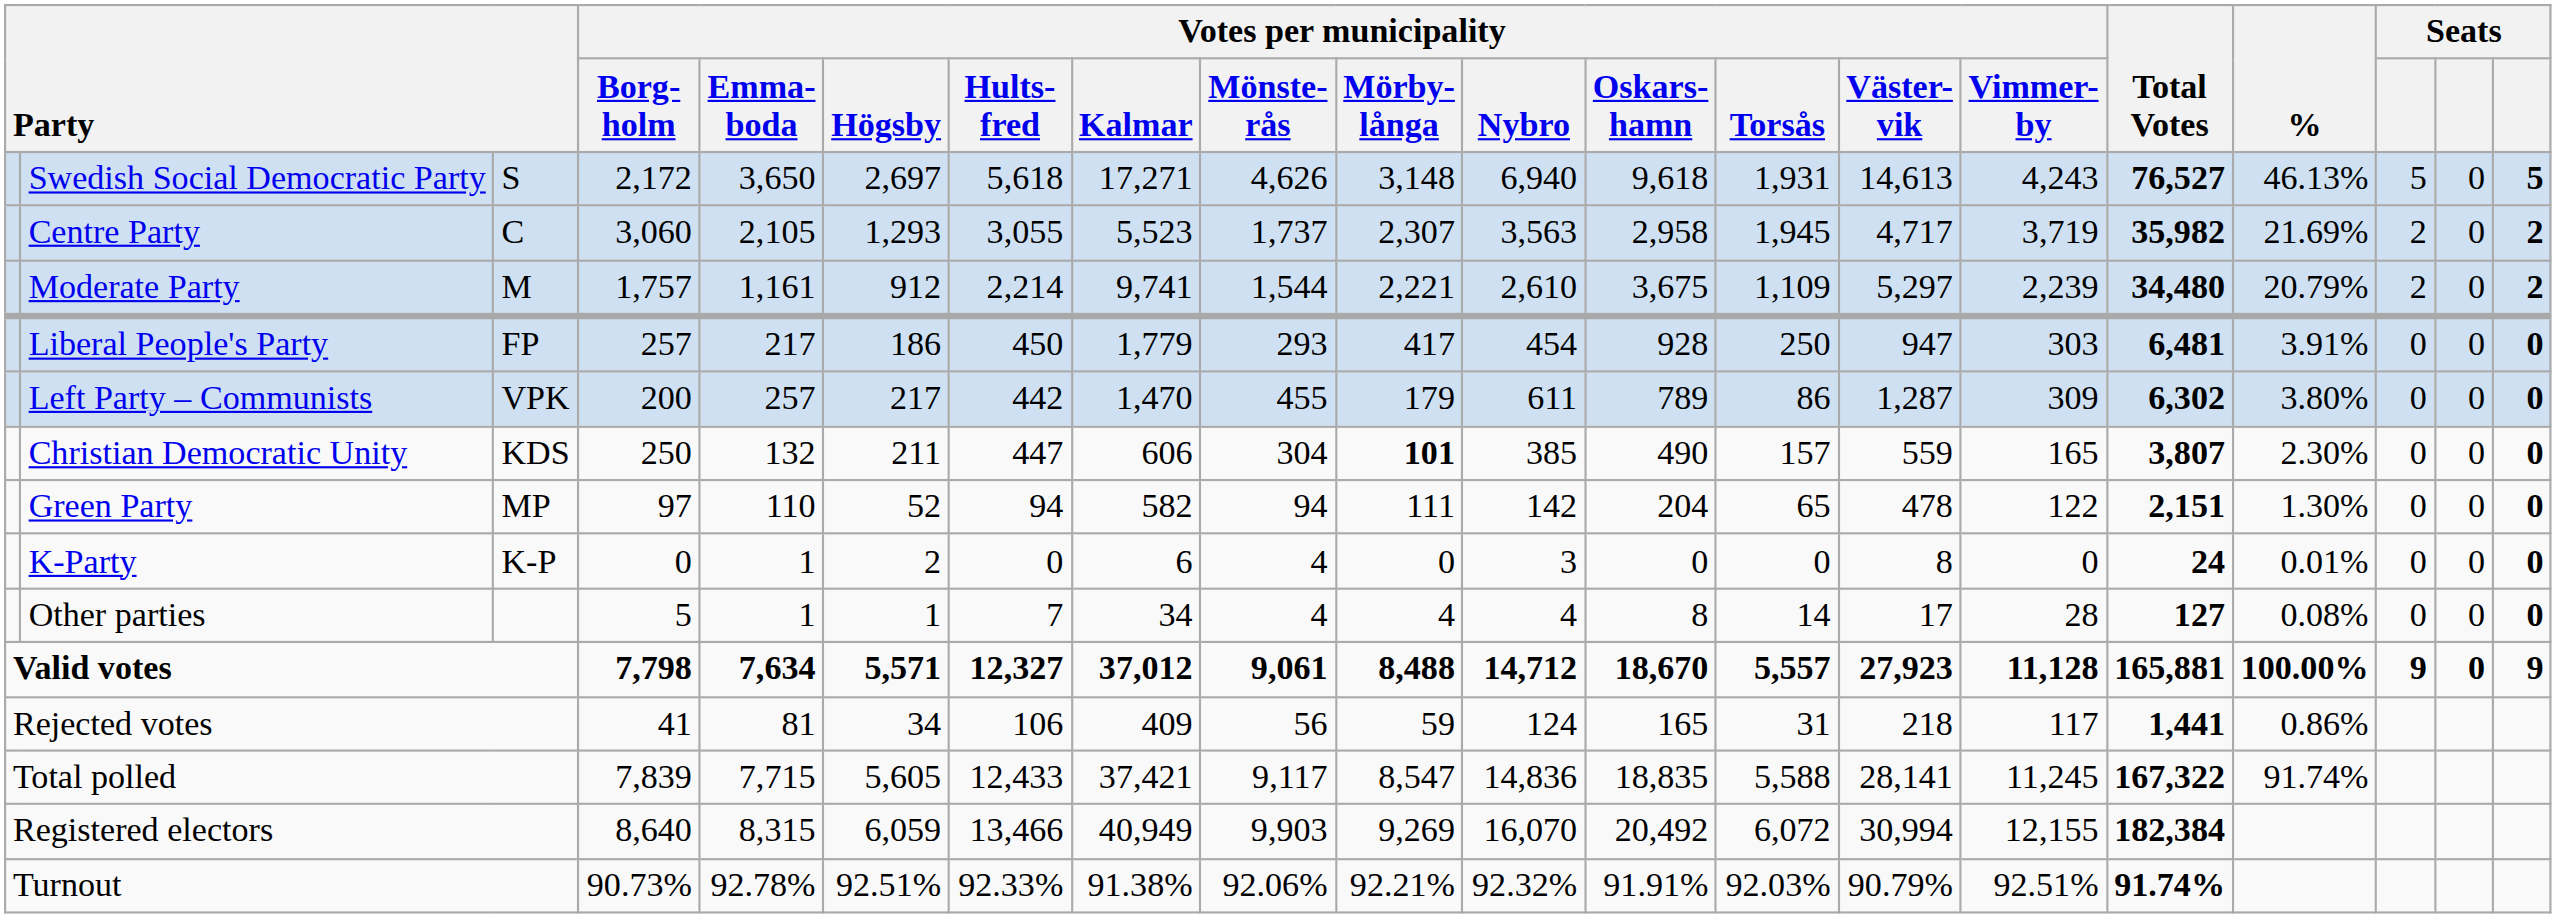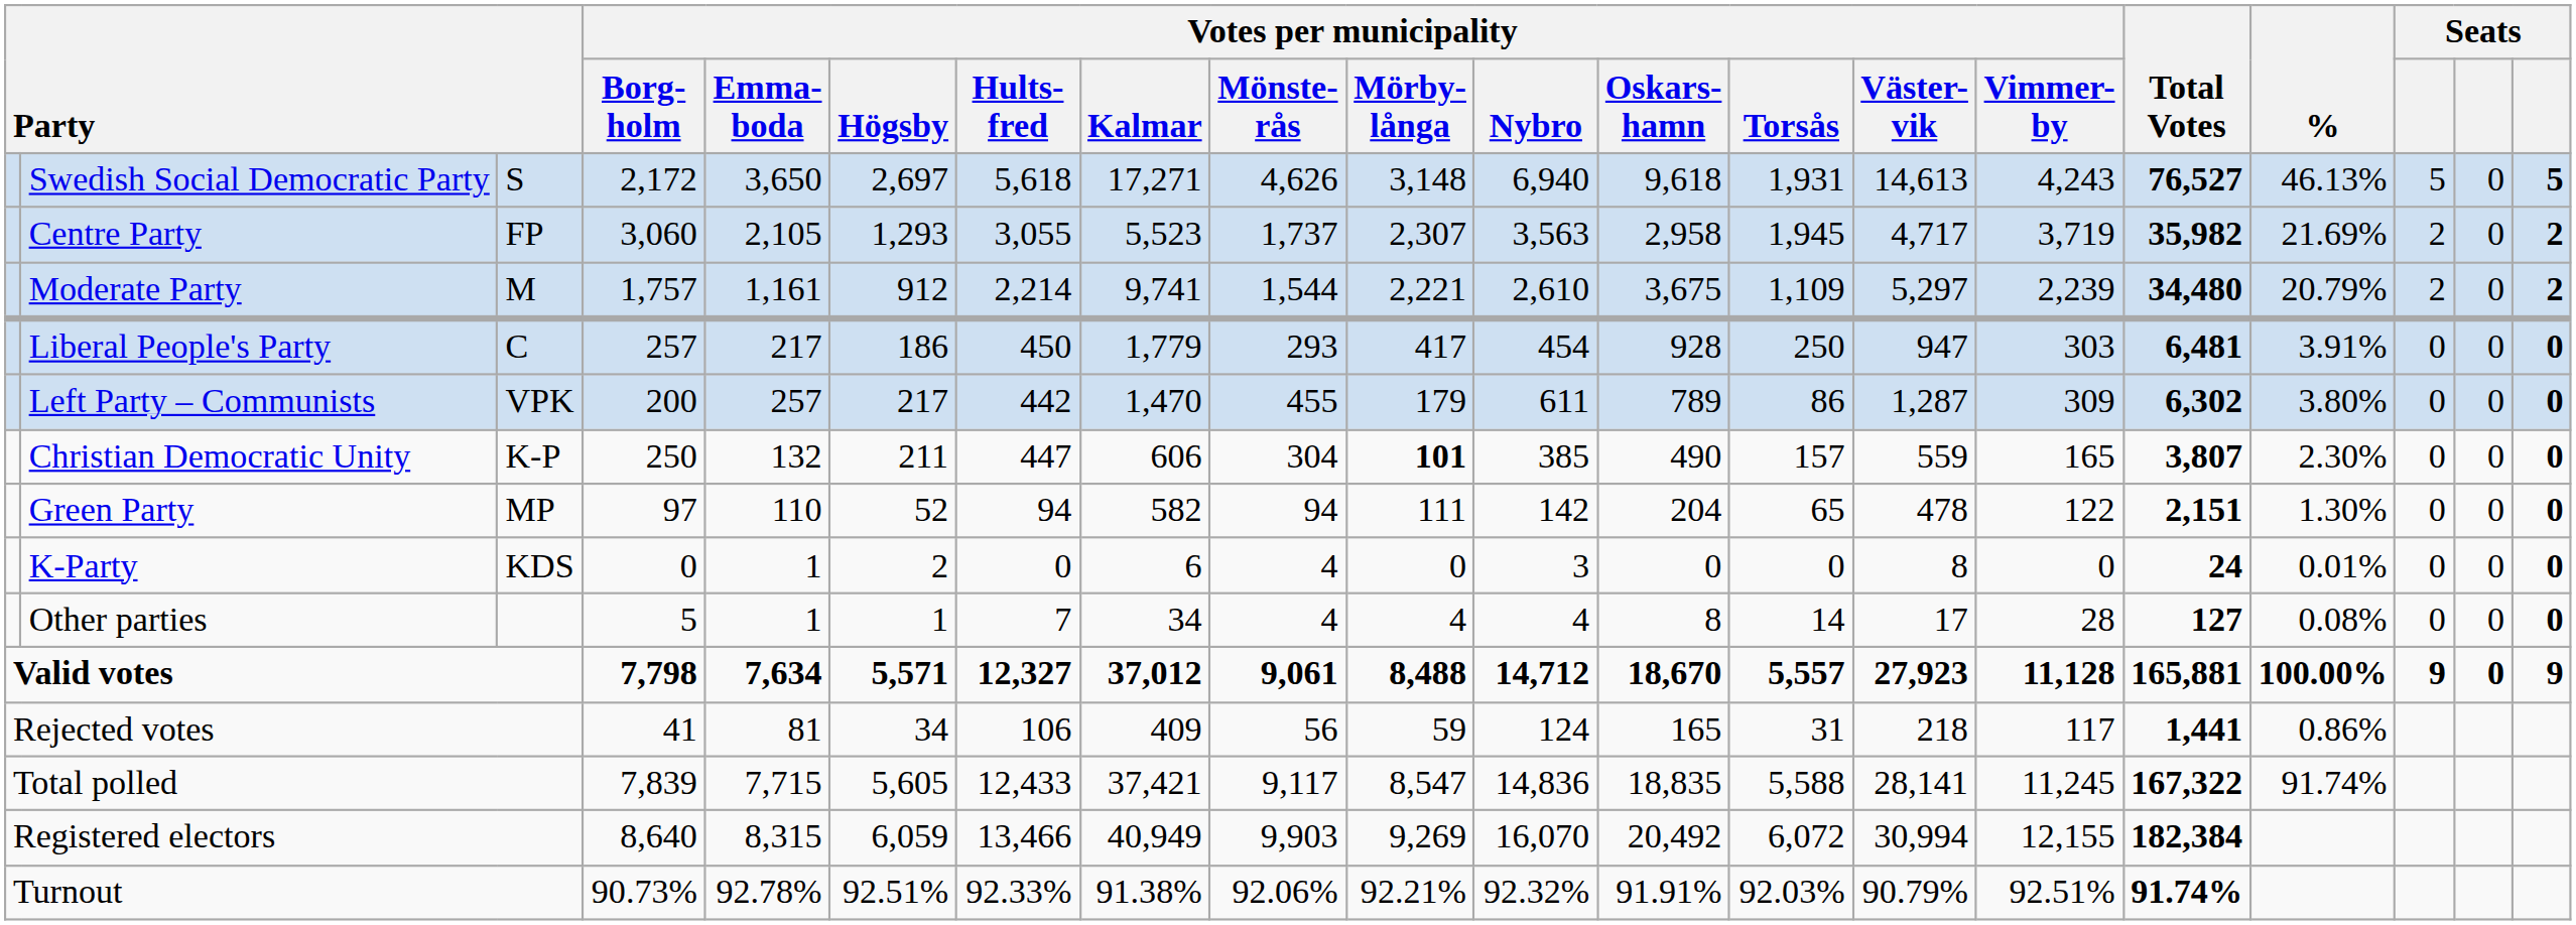 <table class="wikitable" border="1" style="text-align:right;">
 <tr>
 <th style="text-align:left;" valign=bottom rowspan=2 colspan=3>Party</th>
 <th colspan=12>Votes per municipality</th>
 <th align=center valign=bottom rowspan=2 width="50">Total Votes</th>
 <th align=center valign=bottom rowspan=2 width="50">%</th>
 <th colspan=3>Seats</th>
 </tr>
 <tr>
 <th align=center valign=bottom width="50"><a href='#'>Borg- holm</a></th>
 <th align=center valign=bottom width="50"><a href='#'>Emma- boda</a></th>
 <th align=center valign=bottom width="50"><a href='#'>Högsby</a></th>
 <th align=center valign=bottom width="50"><a href='#'>Hults- fred</a></th>
 <th align=center valign=bottom width="50"><a href='#'>Kalmar</a></th>
 <th align=center valign=bottom width="50"><a href='#'>Mönste- rås</a></th>
 <th align=center valign=bottom width="50"><a href='#'>Mörby- långa</a></th>
 <th align=center valign=bottom width="50"><a href='#'>Nybro</a></th>
 <th align=center valign=bottom width="50"><a href='#'>Oskars- hamn</a></th>
 <th align=center valign=bottom width="50"><a href='#'>Torsås</a></th>
 <th align=center valign=bottom width="50"><a href='#'>Väster- vik</a></th>
 <th align=center valign=bottom width="50"><a href='#'>Vimmer- by</a></th>
 <th align=center valign=bottom width="20"><small></small></th>
 <th align=center valign=bottom width="20"><small><a href='#'></a></small></th>
 <th align=center valign=bottom width="20"><small></small></th>
 </tr>
 <tr style="background:#CEE0F2;">
 <td></td>
 <td align=left style="white-space: nowrap;"><a href='#'>Swedish Social Democratic Party</a></td>
 <td align=left>S</td>
 <td>2,172</td>
 <td>3,650</td>
 <td>2,697</td>
 <td>5,618</td>
 <td>17,271</td>
 <td>4,626</td>
 <td>3,148</td>
 <td>6,940</td>
 <td>9,618</td>
 <td>1,931</td>
 <td>14,613</td>
 <td>4,243</td>
 <td><strong>76,527</strong></td>
 <td>46.13%</td>
 <td>5</td>
 <td>0</td>
 <td><strong>5</strong></td>
 </tr>
 <tr style="background:#CEE0F2;">
 <td></td>
 <td align=left><a href='#'>Centre Party</a></td>
-<td align=left>C</td>
+<td align=left>FP</td>
 <td>3,060</td>
 <td>2,105</td>
 <td>1,293</td>
 <td>3,055</td>
 <td>5,523</td>
 <td>1,737</td>
 <td>2,307</td>
 <td>3,563</td>
 <td>2,958</td>
 <td>1,945</td>
 <td>4,717</td>
 <td>3,719</td>
 <td><strong>35,982</strong></td>
 <td>21.69%</td>
 <td>2</td>
 <td>0</td>
 <td><strong>2</strong></td>
 </tr>
 <tr style="background:#CEE0F2;">
 <td></td>
 <td align=left><a href='#'>Moderate Party</a></td>
 <td align=left>M</td>
 <td>1,757</td>
 <td>1,161</td>
 <td>912</td>
 <td>2,214</td>
 <td>9,741</td>
 <td>1,544</td>
 <td>2,221</td>
 <td>2,610</td>
 <td>3,675</td>
 <td>1,109</td>
 <td>5,297</td>
 <td>2,239</td>
 <td><strong>34,480</strong></td>
 <td>20.79%</td>
 <td>2</td>
 <td>0</td>
 <td><strong>2</strong></td>
 </tr>
 <tr style="background:#CEE0F2; border-top:3px solid darkgray;">
 <td></td>
 <td align=left><a href='#'>Liberal People's Party</a></td>
-<td align=left>FP</td>
+<td align=left>C</td>
 <td>257</td>
 <td>217</td>
 <td>186</td>
 <td>450</td>
 <td>1,779</td>
 <td>293</td>
 <td>417</td>
 <td>454</td>
 <td>928</td>
 <td>250</td>
 <td>947</td>
 <td>303</td>
 <td><strong>6,481</strong></td>
 <td>3.91%</td>
 <td>0</td>
 <td>0</td>
 <td><strong>0</strong></td>
 </tr>
 <tr style="background:#CEE0F2;">
 <td></td>
 <td align=left><a href='#'>Left Party – Communists</a></td>
 <td align=left>VPK</td>
 <td>200</td>
 <td>257</td>
 <td>217</td>
 <td>442</td>
 <td>1,470</td>
 <td>455</td>
 <td>179</td>
 <td>611</td>
 <td>789</td>
 <td>86</td>
 <td>1,287</td>
 <td>309</td>
 <td><strong>6,302</strong></td>
 <td>3.80%</td>
 <td>0</td>
 <td>0</td>
 <td><strong>0</strong></td>
 </tr>
 <tr>
 <td></td>
 <td align=left><a href='#'>Christian Democratic Unity</a></td>
-<td align=left>KDS</td>
+<td align=left>K-P</td>
 <td>250</td>
 <td>132</td>
 <td>211</td>
 <td>447</td>
 <td>606</td>
 <td>304</td>
 <td><strong>101</strong></td>
 <td>385</td>
 <td>490</td>
 <td>157</td>
 <td>559</td>
 <td>165</td>
 <td><strong>3,807</strong></td>
 <td>2.30%</td>
 <td>0</td>
 <td>0</td>
 <td><strong>0</strong></td>
 </tr>
 <tr>
 <td></td>
 <td align=left><a href='#'>Green Party</a></td>
 <td align=left>MP</td>
 <td>97</td>
 <td>110</td>
 <td>52</td>
 <td>94</td>
 <td>582</td>
 <td>94</td>
 <td>111</td>
 <td>142</td>
 <td>204</td>
 <td>65</td>
 <td>478</td>
 <td>122</td>
 <td><strong>2,151</strong></td>
 <td>1.30%</td>
 <td>0</td>
 <td>0</td>
 <td><strong>0</strong></td>
 </tr>
 <tr>
 <td></td>
 <td align=left><a href='#'>K-Party</a></td>
-<td align=left>K-P</td>
+<td align=left>KDS</td>
 <td>0</td>
 <td>1</td>
 <td>2</td>
 <td>0</td>
 <td>6</td>
 <td>4</td>
 <td>0</td>
 <td>3</td>
 <td>0</td>
 <td>0</td>
 <td>8</td>
 <td>0</td>
 <td><strong>24</strong></td>
 <td>0.01%</td>
 <td>0</td>
 <td>0</td>
 <td><strong>0</strong></td>
 </tr>
 <tr>
 <td></td>
 <td align=left>Other parties</td>
 <td></td>
 <td>5</td>
 <td>1</td>
 <td>1</td>
 <td>7</td>
 <td>34</td>
 <td>4</td>
 <td>4</td>
 <td>4</td>
 <td>8</td>
 <td>14</td>
 <td>17</td>
 <td>28</td>
 <td><strong>127</strong></td>
 <td>0.08%</td>
 <td>0</td>
 <td>0</td>
 <td><strong>0</strong></td>
 </tr>
 <tr style="font-weight:bold">
 <td align=left colspan=3>Valid votes</td>
 <td>7,798</td>
 <td>7,634</td>
 <td>5,571</td>
 <td>12,327</td>
 <td>37,012</td>
 <td>9,061</td>
 <td>8,488</td>
 <td>14,712</td>
 <td>18,670</td>
 <td>5,557</td>
 <td>27,923</td>
 <td>11,128</td>
 <td>165,881</td>
 <td>100.00%</td>
 <td>9</td>
 <td>0</td>
 <td>9</td>
 </tr>
 <tr>
 <td align=left colspan=3>Rejected votes</td>
 <td>41</td>
 <td>81</td>
 <td>34</td>
 <td>106</td>
 <td>409</td>
 <td>56</td>
 <td>59</td>
 <td>124</td>
 <td>165</td>
 <td>31</td>
 <td>218</td>
 <td>117</td>
 <td><strong>1,441</strong></td>
 <td>0.86%</td>
 <td></td>
 <td></td>
 <td></td>
 </tr>
 <tr>
 <td align=left colspan=3>Total polled</td>
 <td>7,839</td>
 <td>7,715</td>
 <td>5,605</td>
 <td>12,433</td>
 <td>37,421</td>
 <td>9,117</td>
 <td>8,547</td>
 <td>14,836</td>
 <td>18,835</td>
 <td>5,588</td>
 <td>28,141</td>
 <td>11,245</td>
 <td><strong>167,322</strong></td>
 <td>91.74%</td>
 <td></td>
 <td></td>
 <td></td>
 </tr>
 <tr>
 <td align=left colspan=3>Registered electors</td>
 <td>8,640</td>
 <td>8,315</td>
 <td>6,059</td>
 <td>13,466</td>
 <td>40,949</td>
 <td>9,903</td>
 <td>9,269</td>
 <td>16,070</td>
 <td>20,492</td>
 <td>6,072</td>
 <td>30,994</td>
 <td>12,155</td>
 <td><strong>182,384</strong></td>
 <td></td>
 <td></td>
 <td></td>
 <td></td>
 </tr>
 <tr>
 <td align=left colspan=3>Turnout</td>
 <td>90.73%</td>
 <td>92.78%</td>
 <td>92.51%</td>
 <td>92.33%</td>
 <td>91.38%</td>
 <td>92.06%</td>
 <td>92.21%</td>
 <td>92.32%</td>
 <td>91.91%</td>
 <td>92.03%</td>
 <td>90.79%</td>
 <td>92.51%</td>
 <td><strong>91.74%</strong></td>
 <td></td>
 <td></td>
 <td></td>
 <td></td>
 </tr>
 </table>
